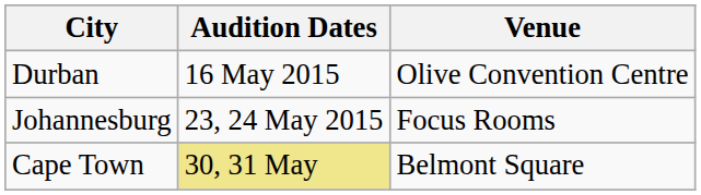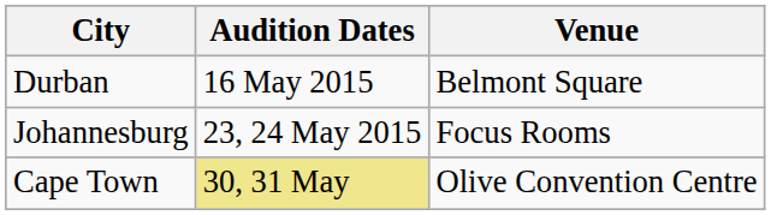 <table class="wikitable sortable">
 <tr>
 <th>City</th>
 <th>Audition Dates</th>
 <th>Venue</th>
 </tr>
 <tr>
 <td>Durban</td>
 <td>16 May 2015</td>
-<td>Olive Convention Centre</td>
+<td>Belmont Square </td>
 </tr>
 <tr>
 <td>Johannesburg</td>
 <td>23, 24 May 2015</td>
 <td>Focus Rooms</td>
 </tr>
 <tr>
 <td>Cape Town</td>
 <td style="background: khaki;">30, 31 May</td>
-<td>Belmont Square </td>
+<td>Olive Convention Centre</td>
 </tr>
 </table>
